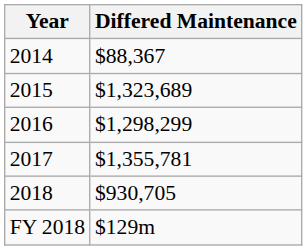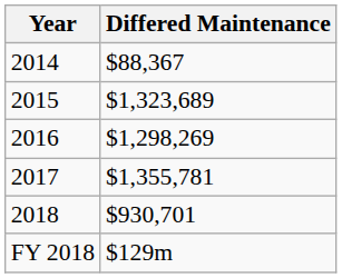 <table class="wikitable">
 <tr>
 <th>Year</th>
 <th>Differed Maintenance</th>
 </tr>
 <tr>
 <td>2014</td>
 <td>$88,367</td>
 </tr>
 <tr>
 <td>2015</td>
 <td>$1,323,689</td>
 </tr>
 <tr>
 <td>2016</td>
-<td>$1,298,299</td>
+<td>$1,298,269</td>
 </tr>
 <tr>
 <td>2017</td>
 <td>$1,355,781</td>
 </tr>
 <tr>
 <td>2018</td>
-<td>$930,705</td>
+<td>$930,701</td>
 </tr>
 <tr>
 <td>FY 2018</td>
 <td>$129m</td>
 </tr>
 </table>
